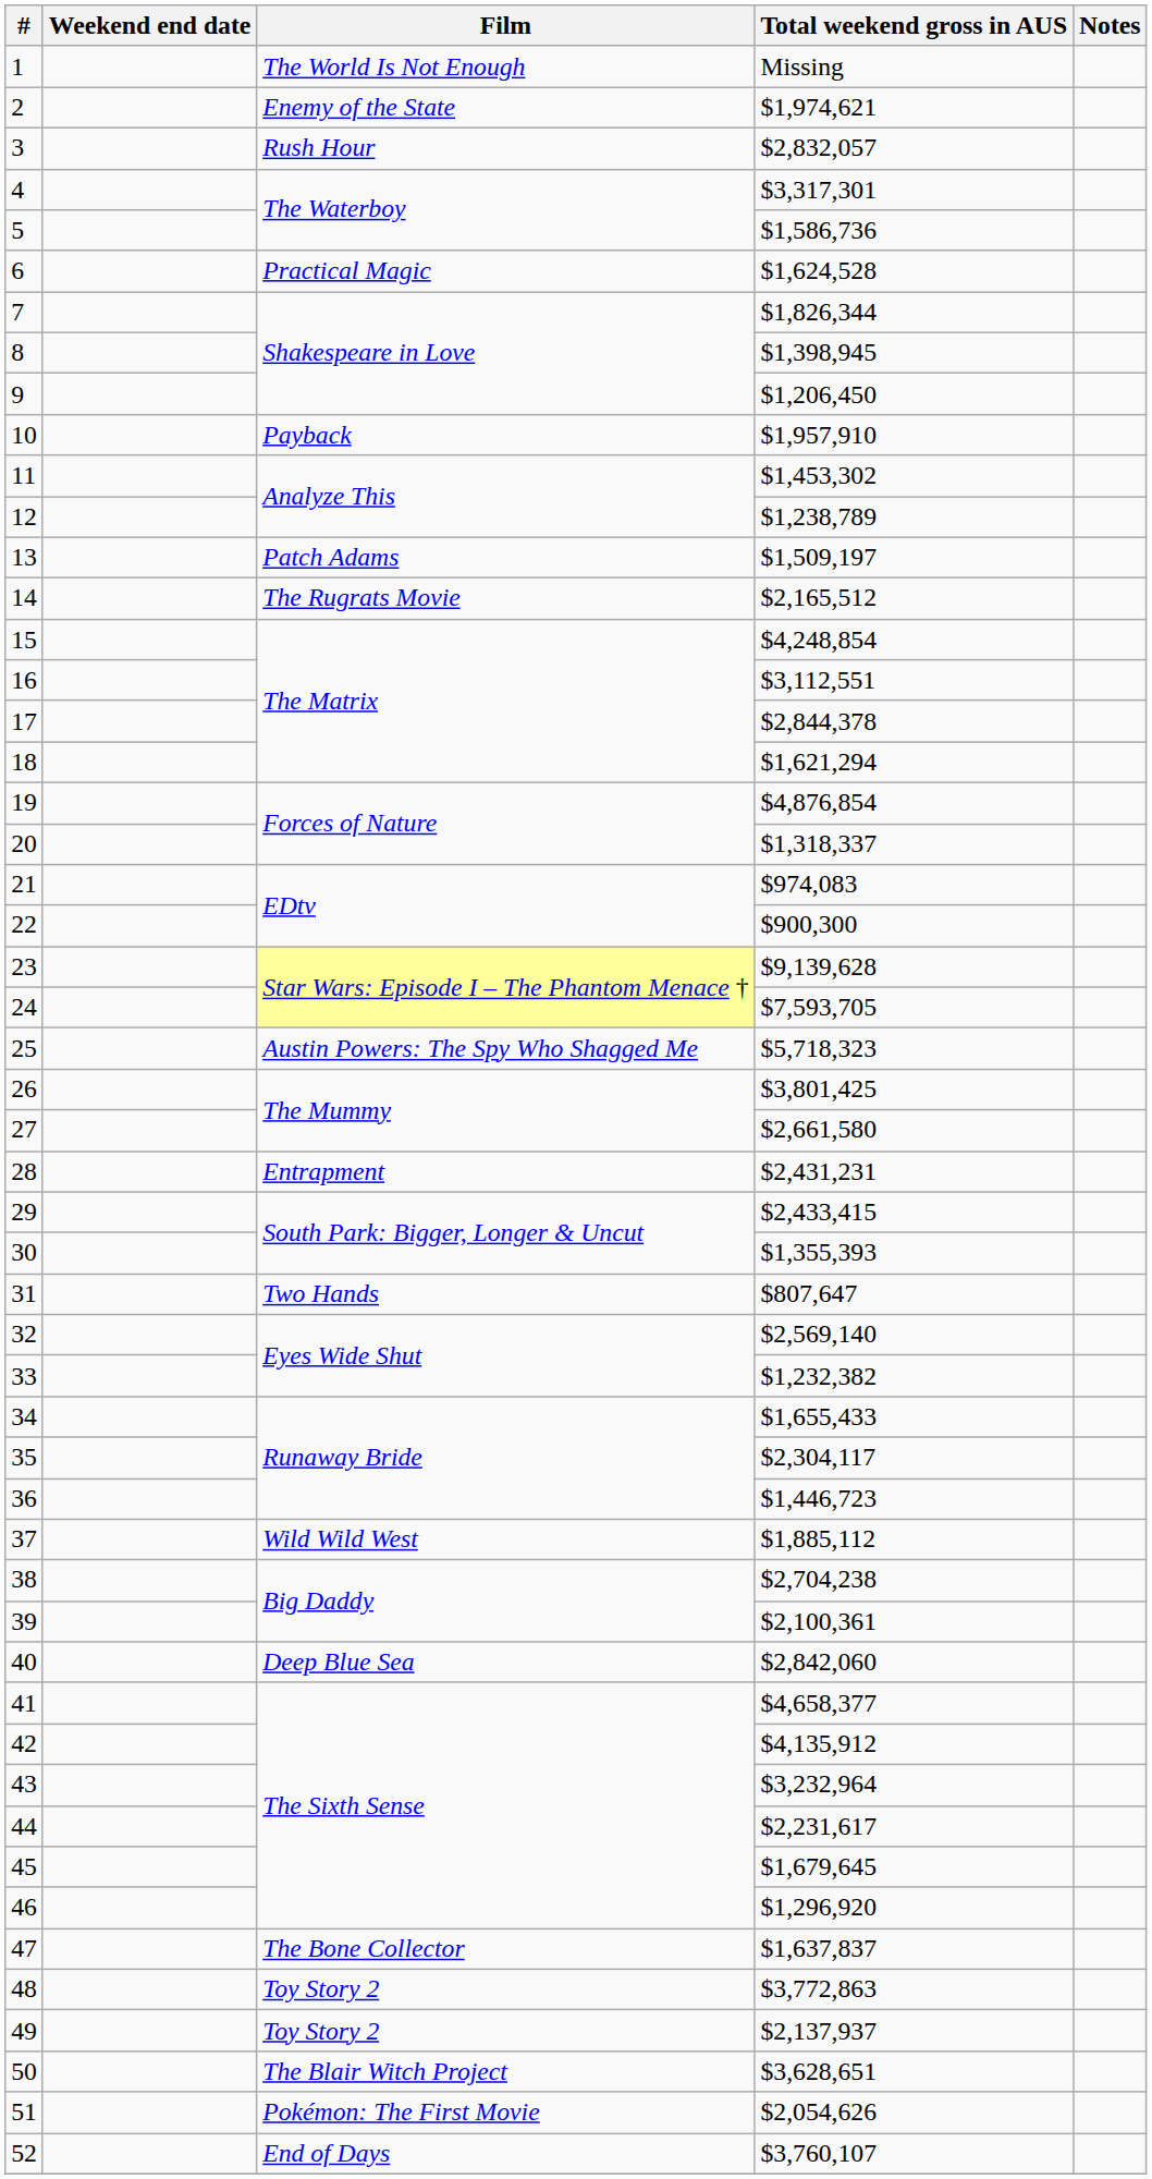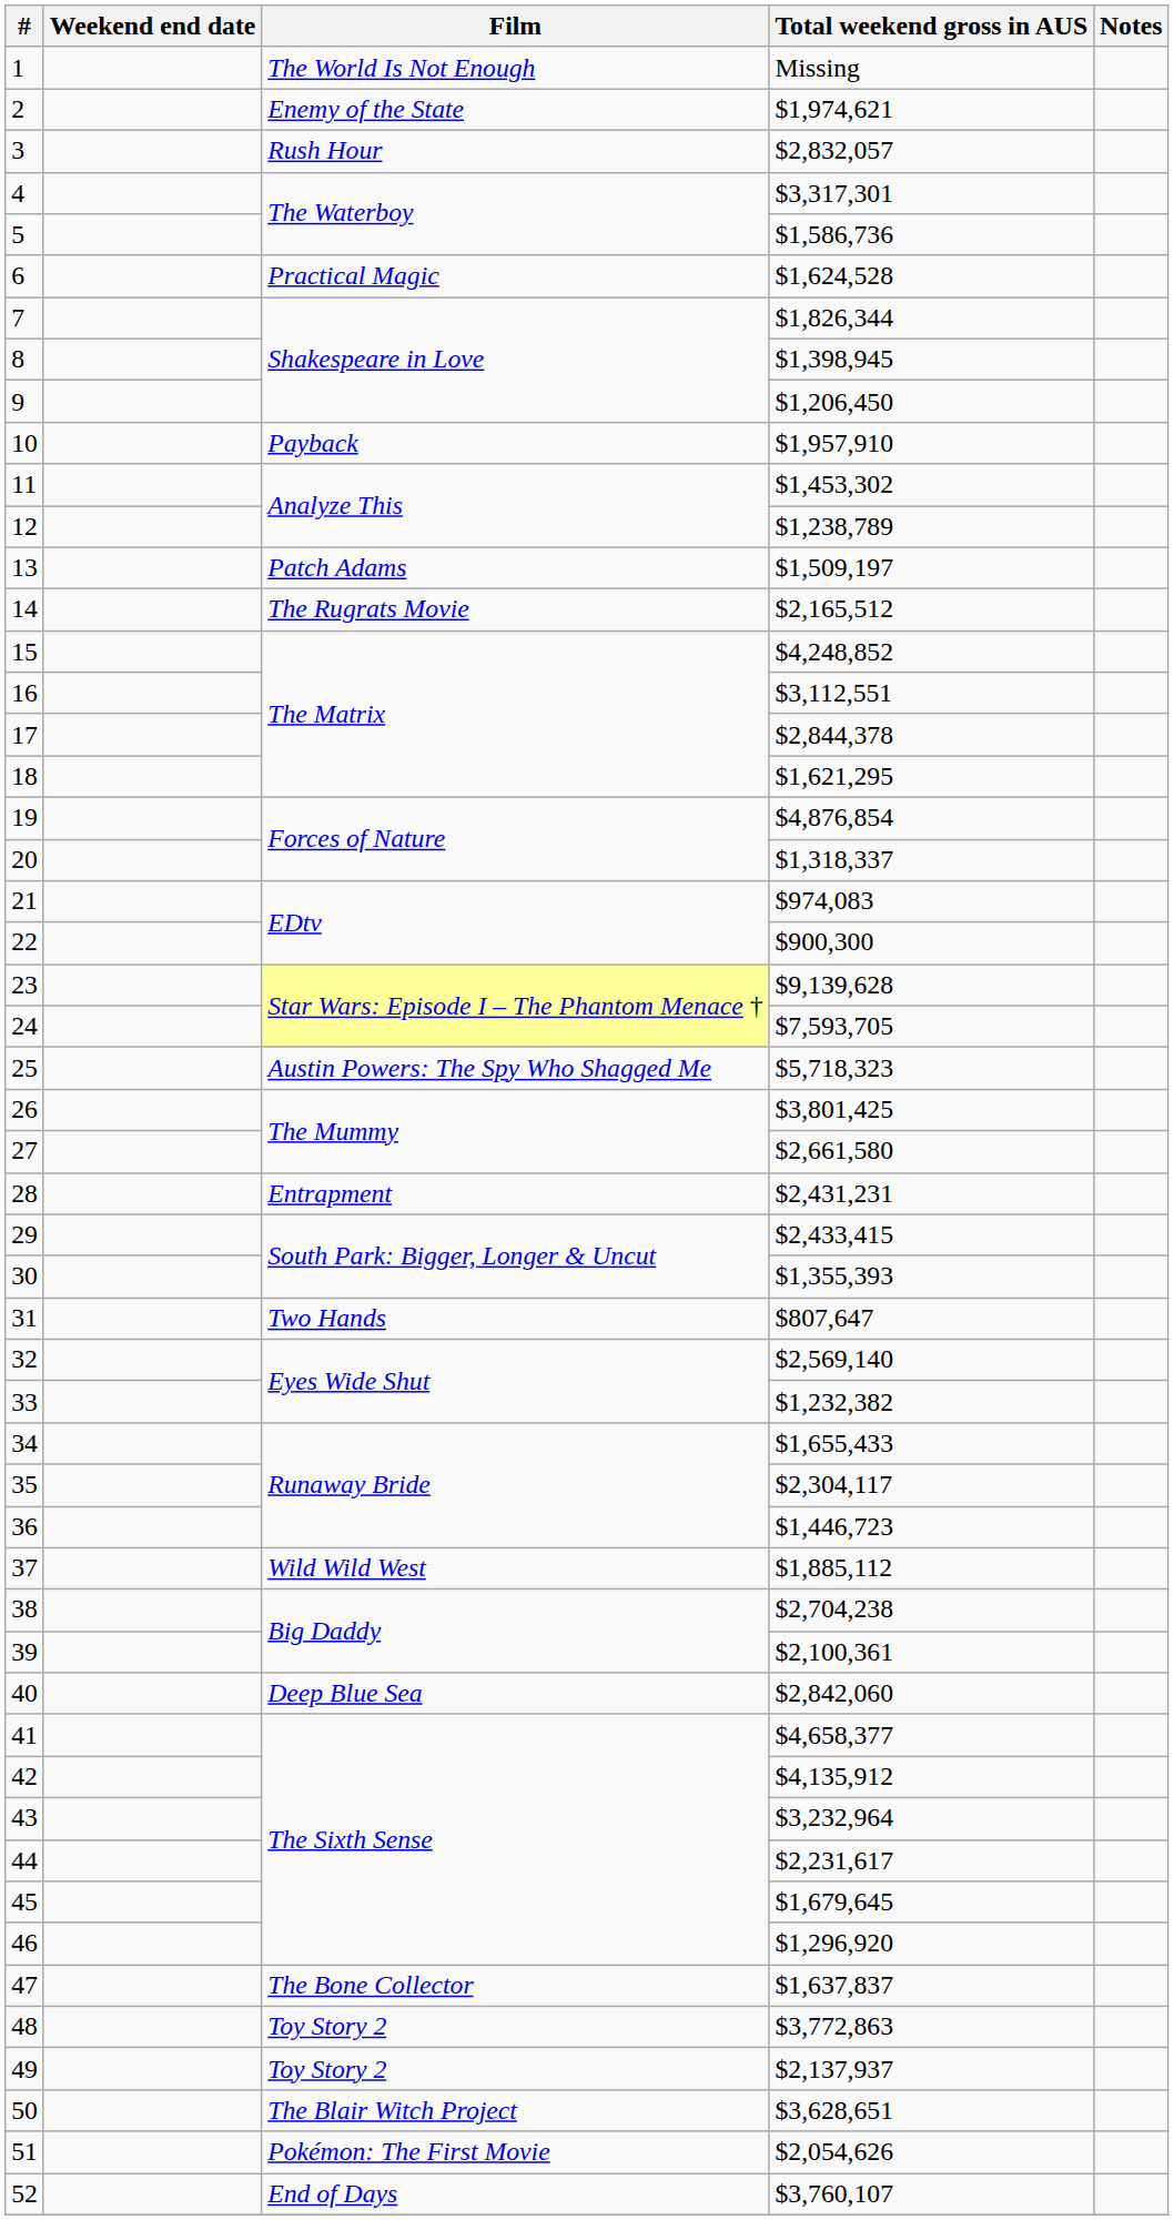 <table class="wikitable sortable">
 <tr>
 <th abbr="Week">#</th>
 <th abbr="Date">Weekend end date</th>
 <th>Film</th>
 <th>Total weekend gross in AUS</th>
 <th>Notes</th>
 </tr>
 <tr>
 <td>1</td>
 <td></td>
 <td><em><a href='#'>The World Is Not Enough</a></em></td>
 <td>Missing</td>
 <td></td>
 </tr>
 <tr>
 <td>2</td>
 <td></td>
 <td><em><a href='#'>Enemy of the State</a></em></td>
 <td>$1,974,621</td>
 <td></td>
 </tr>
 <tr>
 <td>3</td>
 <td></td>
 <td><em><a href='#'>Rush Hour</a></em></td>
 <td>$2,832,057</td>
 <td></td>
 </tr>
 <tr>
 <td>4</td>
 <td></td>
 <td rowspan="2"><em><a href='#'>The Waterboy</a></em></td>
 <td>$3,317,301</td>
 <td></td>
 </tr>
 <tr>
 <td>5</td>
 <td></td>
 <td>$1,586,736</td>
 <td></td>
 </tr>
 <tr>
 <td>6</td>
 <td></td>
 <td><em><a href='#'>Practical Magic</a></em></td>
 <td>$1,624,528</td>
 <td></td>
 </tr>
 <tr>
 <td>7</td>
 <td></td>
 <td rowspan="3"><em><a href='#'>Shakespeare in Love</a></em></td>
 <td>$1,826,344</td>
 <td></td>
 </tr>
 <tr>
 <td>8</td>
 <td></td>
 <td>$1,398,945</td>
 <td></td>
 </tr>
 <tr>
 <td>9</td>
 <td></td>
 <td>$1,206,450</td>
 <td></td>
 </tr>
 <tr>
 <td>10</td>
 <td></td>
 <td><em><a href='#'>Payback</a></em></td>
 <td>$1,957,910</td>
 <td></td>
 </tr>
 <tr>
 <td>11</td>
 <td></td>
 <td rowspan="2"><em><a href='#'>Analyze This</a></em></td>
 <td>$1,453,302</td>
 <td></td>
 </tr>
 <tr>
 <td>12</td>
 <td></td>
 <td>$1,238,789</td>
 <td></td>
 </tr>
 <tr>
 <td>13</td>
 <td></td>
 <td><em><a href='#'>Patch Adams</a></em></td>
 <td>$1,509,197</td>
 <td></td>
 </tr>
 <tr>
 <td>14</td>
 <td></td>
 <td><em><a href='#'>The Rugrats Movie</a></em></td>
 <td>$2,165,512</td>
 <td></td>
 </tr>
 <tr>
 <td>15</td>
 <td></td>
 <td rowspan="4"><em><a href='#'>The Matrix</a></em></td>
-<td>$4,248,854</td>
+<td>$4,248,852</td>
 <td></td>
 </tr>
 <tr>
 <td>16</td>
 <td></td>
 <td>$3,112,551</td>
 <td></td>
 </tr>
 <tr>
 <td>17</td>
 <td></td>
 <td>$2,844,378</td>
 <td></td>
 </tr>
 <tr>
 <td>18</td>
 <td></td>
-<td>$1,621,294</td>
+<td>$1,621,295</td>
 <td></td>
 </tr>
 <tr>
 <td>19</td>
 <td></td>
 <td rowspan="2"><em><a href='#'>Forces of Nature</a></em></td>
 <td>$4,876,854</td>
 <td></td>
 </tr>
 <tr>
 <td>20</td>
 <td></td>
 <td>$1,318,337</td>
 <td></td>
 </tr>
 <tr>
 <td>21</td>
 <td></td>
 <td rowspan="2"><em><a href='#'>EDtv</a></em></td>
 <td>$974,083</td>
 <td></td>
 </tr>
 <tr>
 <td>22</td>
 <td></td>
 <td>$900,300</td>
 <td></td>
 </tr>
 <tr>
 <td>23</td>
 <td></td>
 <td rowspan="2" style="background-color:#FFFF99"><em><a href='#'>Star Wars: Episode I – The Phantom Menace</a></em> †</td>
 <td>$9,139,628</td>
 <td></td>
 </tr>
 <tr>
 <td>24</td>
 <td></td>
 <td>$7,593,705</td>
 <td></td>
 </tr>
 <tr>
 <td>25</td>
 <td></td>
 <td><em><a href='#'>Austin Powers: The Spy Who Shagged Me</a></em></td>
 <td>$5,718,323</td>
 <td></td>
 </tr>
 <tr>
 <td>26</td>
 <td></td>
 <td rowspan="2"><em><a href='#'>The Mummy</a></em></td>
 <td>$3,801,425</td>
 <td></td>
 </tr>
 <tr>
 <td>27</td>
 <td></td>
 <td>$2,661,580</td>
 <td></td>
 </tr>
 <tr>
 <td>28</td>
 <td></td>
 <td><em><a href='#'>Entrapment</a></em></td>
 <td>$2,431,231</td>
 <td></td>
 </tr>
 <tr>
 <td>29</td>
 <td></td>
 <td rowspan="2"><em><a href='#'>South Park: Bigger, Longer & Uncut</a></em></td>
 <td>$2,433,415</td>
 <td></td>
 </tr>
 <tr>
 <td>30</td>
 <td></td>
 <td>$1,355,393</td>
 <td></td>
 </tr>
 <tr>
 <td>31</td>
 <td></td>
 <td><em><a href='#'>Two Hands</a></em></td>
 <td>$807,647</td>
 <td></td>
 </tr>
 <tr>
 <td>32</td>
 <td></td>
 <td rowspan="2"><em><a href='#'>Eyes Wide Shut</a></em></td>
 <td>$2,569,140</td>
 <td></td>
 </tr>
 <tr>
 <td>33</td>
 <td></td>
 <td>$1,232,382</td>
 <td></td>
 </tr>
 <tr>
 <td>34</td>
 <td></td>
 <td rowspan="3"><em><a href='#'>Runaway Bride</a></em></td>
 <td>$1,655,433</td>
 <td></td>
 </tr>
 <tr>
 <td>35</td>
 <td></td>
 <td>$2,304,117</td>
 <td></td>
 </tr>
 <tr>
 <td>36</td>
 <td></td>
 <td>$1,446,723</td>
 <td></td>
 </tr>
 <tr>
 <td>37</td>
 <td></td>
 <td><em><a href='#'>Wild Wild West</a></em></td>
 <td>$1,885,112</td>
 <td></td>
 </tr>
 <tr>
 <td>38</td>
 <td></td>
 <td rowspan="2"><em><a href='#'>Big Daddy</a></em></td>
 <td>$2,704,238</td>
 <td></td>
 </tr>
 <tr>
 <td>39</td>
 <td></td>
 <td>$2,100,361</td>
 <td></td>
 </tr>
 <tr>
 <td>40</td>
 <td></td>
 <td><em><a href='#'>Deep Blue Sea</a></em></td>
 <td>$2,842,060</td>
 <td></td>
 </tr>
 <tr>
 <td>41</td>
 <td></td>
 <td rowspan="6"><em><a href='#'>The Sixth Sense</a></em></td>
 <td>$4,658,377</td>
 <td></td>
 </tr>
 <tr>
 <td>42</td>
 <td></td>
 <td>$4,135,912</td>
 <td></td>
 </tr>
 <tr>
 <td>43</td>
 <td></td>
 <td>$3,232,964</td>
 <td></td>
 </tr>
 <tr>
 <td>44</td>
 <td></td>
 <td>$2,231,617</td>
 <td></td>
 </tr>
 <tr>
 <td>45</td>
 <td></td>
 <td>$1,679,645</td>
 <td></td>
 </tr>
 <tr>
 <td>46</td>
 <td></td>
 <td>$1,296,920</td>
 <td></td>
 </tr>
 <tr>
 <td>47</td>
 <td></td>
 <td><em><a href='#'>The Bone Collector</a></em></td>
 <td>$1,637,837</td>
 <td></td>
 </tr>
 <tr>
 <td>48</td>
 <td></td>
 <td><em><a href='#'>Toy Story 2</a></em></td>
 <td>$3,772,863</td>
 <td></td>
 </tr>
 <tr>
 <td>49</td>
 <td></td>
 <td><em><a href='#'>Toy Story 2</a></em></td>
 <td>$2,137,937</td>
 <td></td>
 </tr>
 <tr>
 <td>50</td>
 <td></td>
 <td><em><a href='#'>The Blair Witch Project</a></em></td>
 <td>$3,628,651</td>
 <td></td>
 </tr>
 <tr>
 <td>51</td>
 <td></td>
 <td><em><a href='#'>Pokémon: The First Movie</a></em></td>
 <td>$2,054,626</td>
 <td></td>
 </tr>
 <tr>
 <td>52</td>
 <td></td>
 <td><em><a href='#'>End of Days</a></em></td>
 <td>$3,760,107</td>
 <td></td>
 </tr>
 <tr>
 </tr>
 </table>
